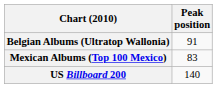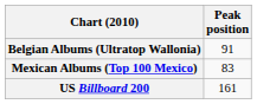 <table class="wikitable sortable plainrowheaders">
 <tr>
 <th scope="col">Chart (2010)</th>
 <th scope="col">Peak<br>position</th>
 </tr>
 <tr>
 <th scope="row">Belgian Albums (Ultratop Wallonia)</th>
 <td align="center">91</td>
 </tr>
 <tr>
 <th scope="row">Mexican Albums (<a href='#'>Top 100 Mexico</a>)</th>
 <td align="center">83</td>
 </tr>
 <tr>
 <th scope="row">US <a href='#'><em>Billboard</em> 200</a></th>
-<td align="center">140</td>
+<td align="center">161</td>
 </tr>
 </table>
